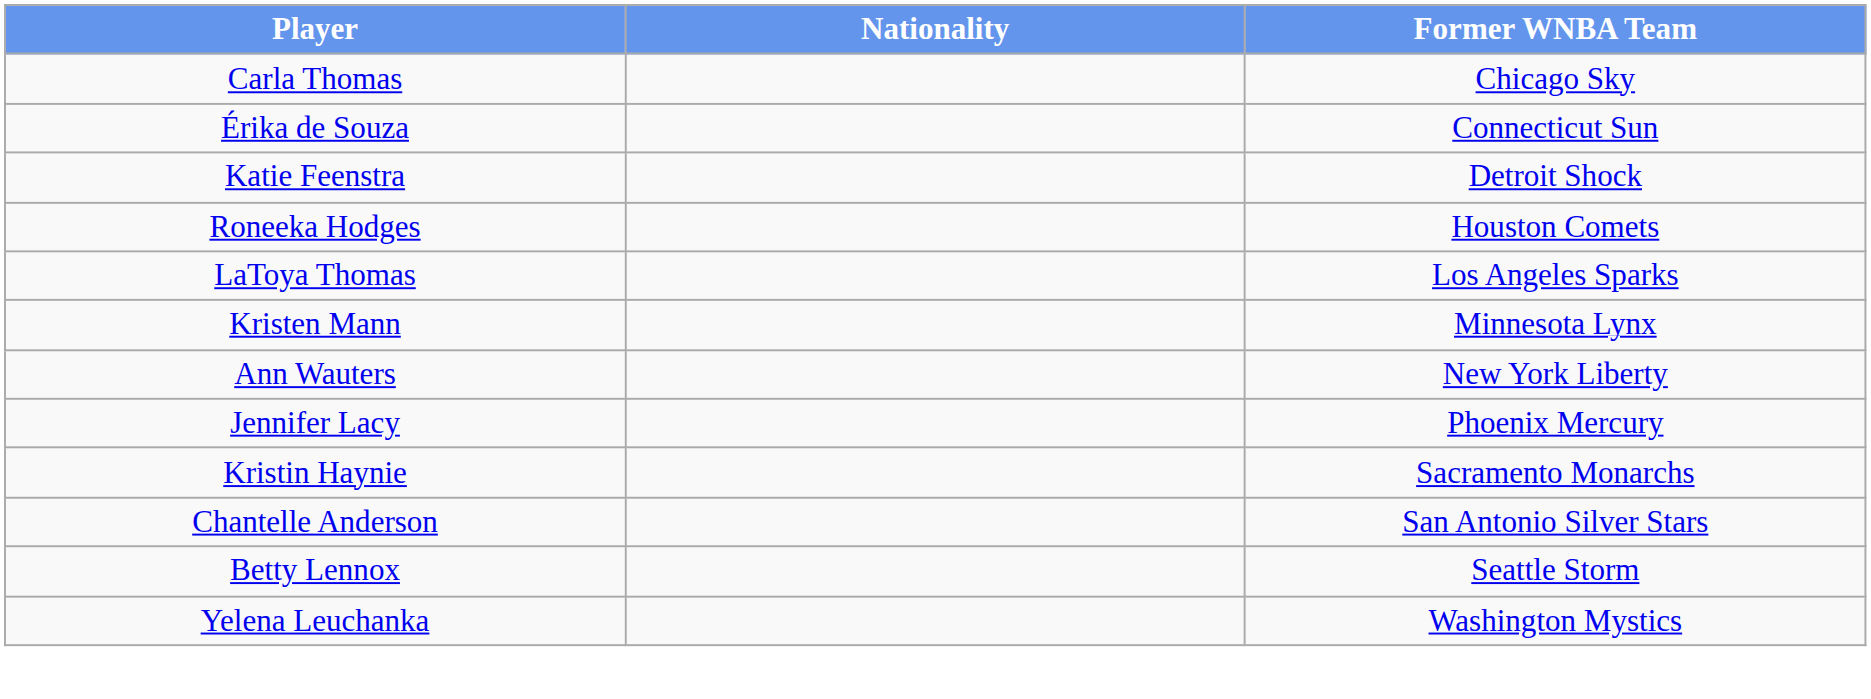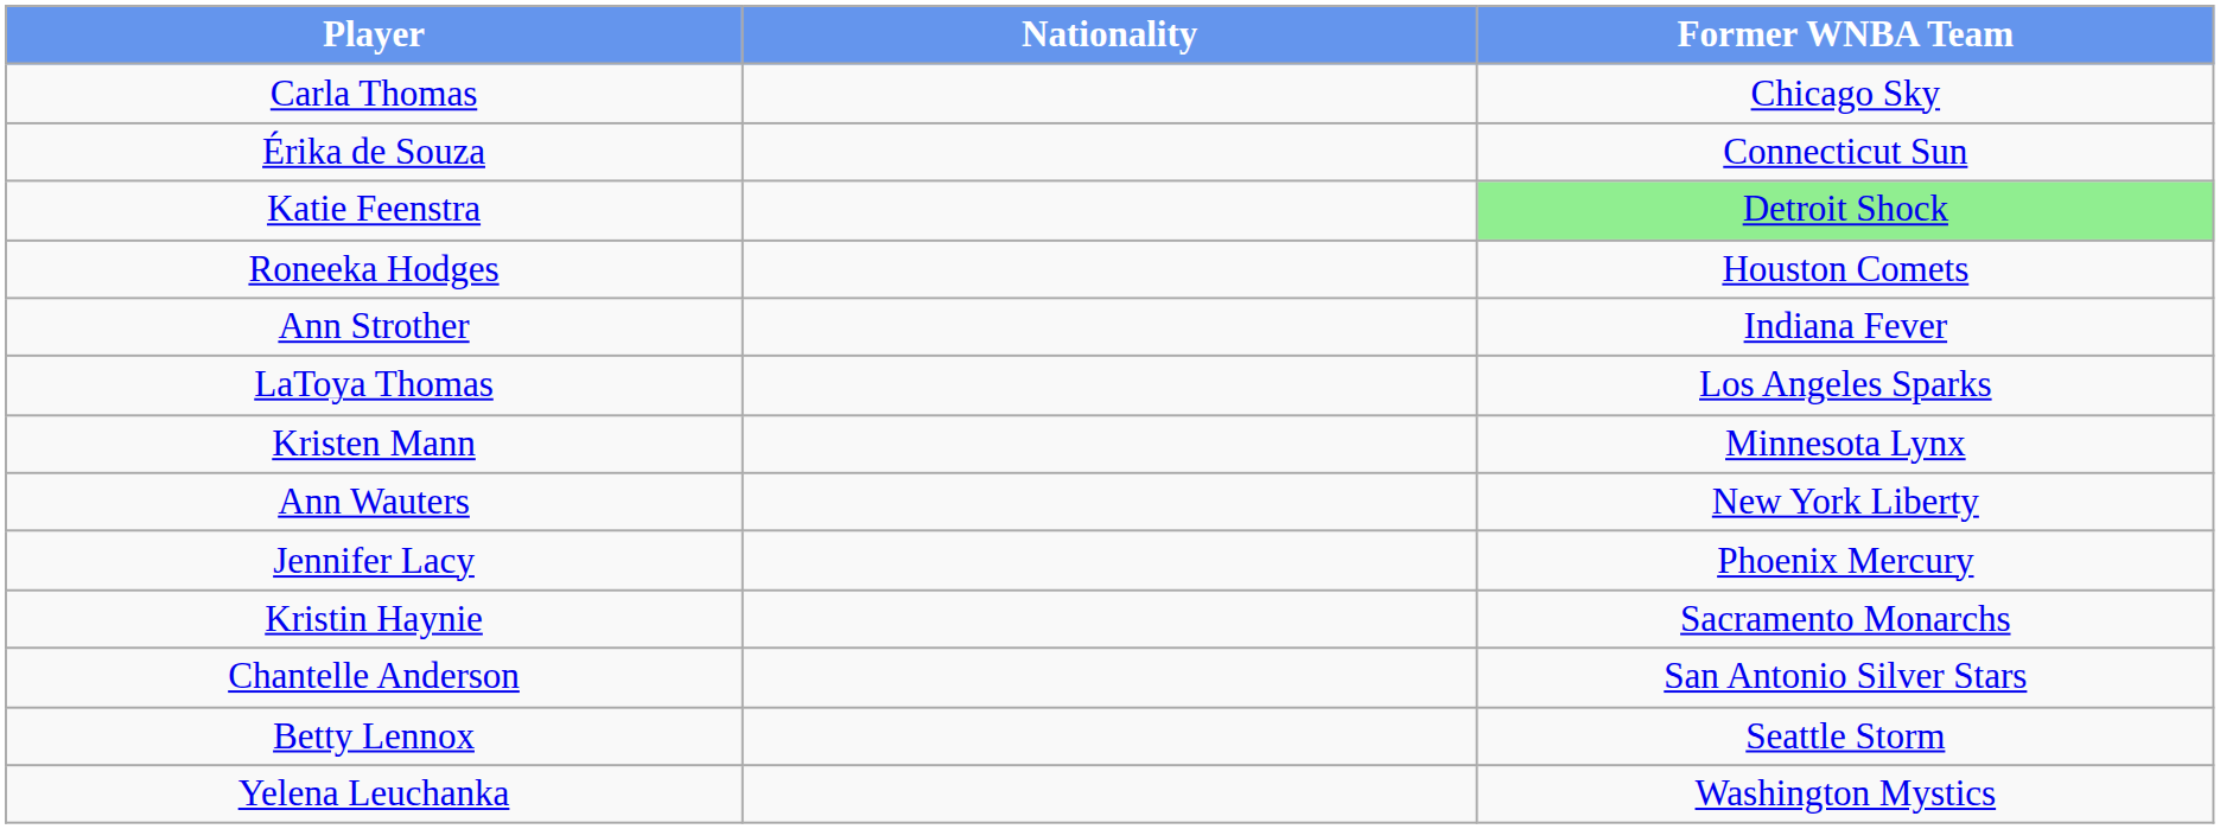 <table class="wikitable" style="text-align:center; width:60em">
 <tr>
 <th style="background:#6495ED; color:white;" width="10%">Player</th>
 <th style="background:#6495ED; color:white;" width="10%">Nationality</th>
 <th style="background:#6495ED; color:white;" width="10%">Former WNBA Team</th>
 </tr>
 <tr>
 <td><a href='#'>Carla Thomas</a></td>
 <td></td>
 <td><a href='#'>Chicago Sky</a></td>
 </tr>
 <tr>
 <td><a href='#'>Érika de Souza</a></td>
 <td></td>
 <td><a href='#'>Connecticut Sun</a></td>
 </tr>
 <tr>
 <td><a href='#'>Katie Feenstra</a></td>
 <td></td>
-<td><a href='#'>Detroit Shock</a></td>
+<td style="background: lightgreen;"><a href='#'>Detroit Shock</a></td>
 </tr>
 <tr>
 <td><a href='#'>Roneeka Hodges</a></td>
 <td></td>
 <td><a href='#'>Houston Comets</a></td>
+</tr>
+<tr>
+<td><a href='#'>Ann Strother</a></td>
+<td></td>
+<td><a href='#'>Indiana Fever</a></td>
 </tr>
 <tr>
 <td><a href='#'>LaToya Thomas</a></td>
 <td></td>
 <td><a href='#'>Los Angeles Sparks</a></td>
 </tr>
 <tr>
 <td><a href='#'>Kristen Mann</a></td>
 <td></td>
 <td><a href='#'>Minnesota Lynx</a></td>
 </tr>
 <tr>
 <td><a href='#'>Ann Wauters</a></td>
 <td></td>
 <td><a href='#'>New York Liberty</a></td>
 </tr>
 <tr>
 <td><a href='#'>Jennifer Lacy</a></td>
 <td></td>
 <td><a href='#'>Phoenix Mercury</a></td>
 </tr>
 <tr>
 <td><a href='#'>Kristin Haynie</a></td>
 <td></td>
 <td><a href='#'>Sacramento Monarchs</a></td>
 </tr>
 <tr>
 <td><a href='#'>Chantelle Anderson</a></td>
 <td></td>
 <td><a href='#'>San Antonio Silver Stars</a></td>
 </tr>
 <tr>
 <td><a href='#'>Betty Lennox</a></td>
 <td></td>
 <td><a href='#'>Seattle Storm</a></td>
 </tr>
 <tr>
 <td><a href='#'>Yelena Leuchanka</a></td>
 <td></td>
 <td><a href='#'>Washington Mystics</a></td>
 </tr>
 </table>
